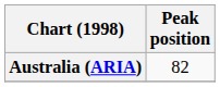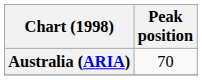 <table class="wikitable sortable plainrowheaders" style="text-align:center">
 <tr>
 <th scope="col">Chart (1998)</th>
 <th scope="col">Peak<br>position</th>
 </tr>
 <tr>
 <th scope="row">Australia (<a href='#'>ARIA</a>)</th>
-<td>82</td>
+<td>70</td>
 </tr>
 <tr>
 </tr>
 <tr>
 </tr>
 <tr>
 </tr>
 </table>
